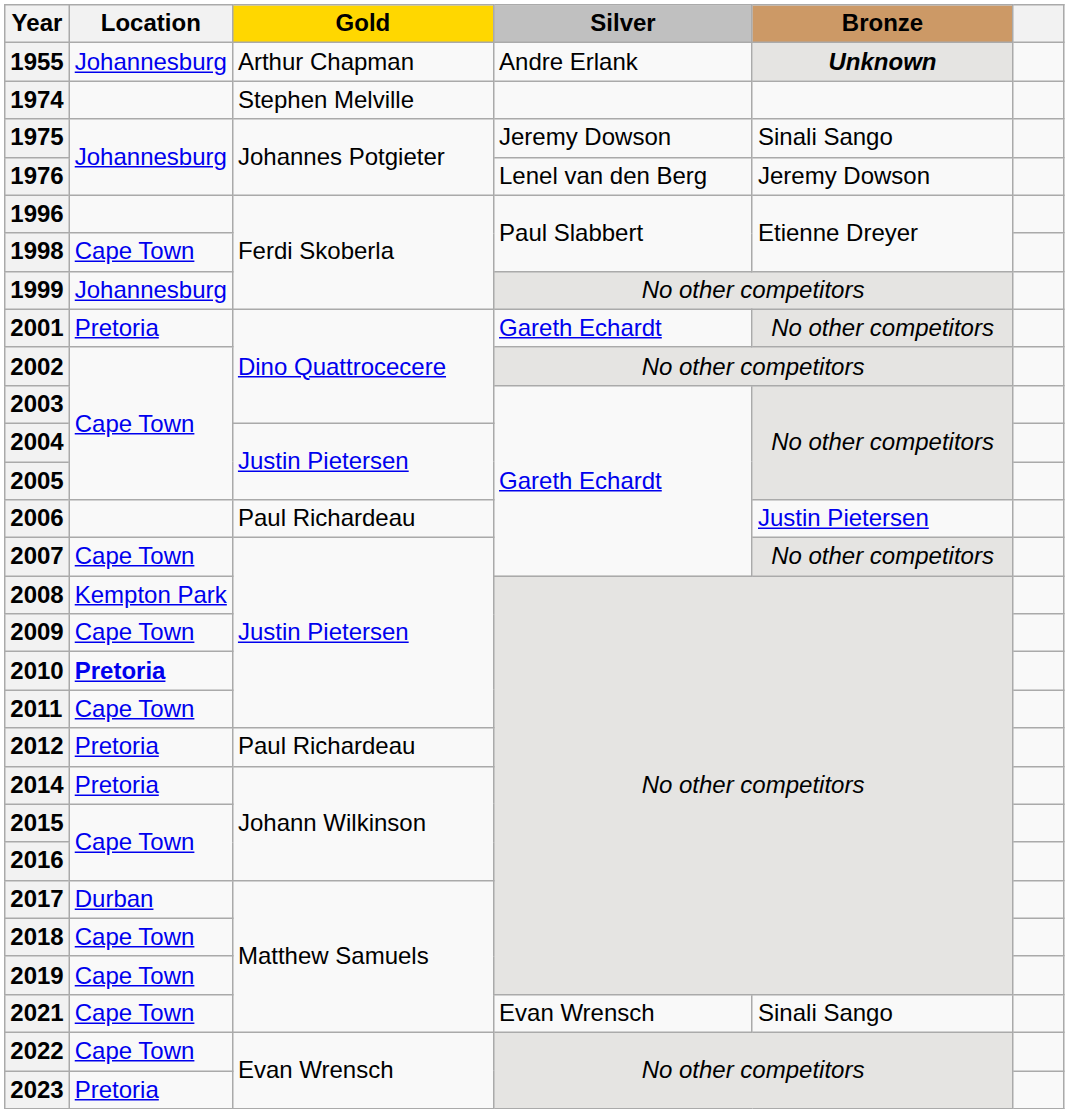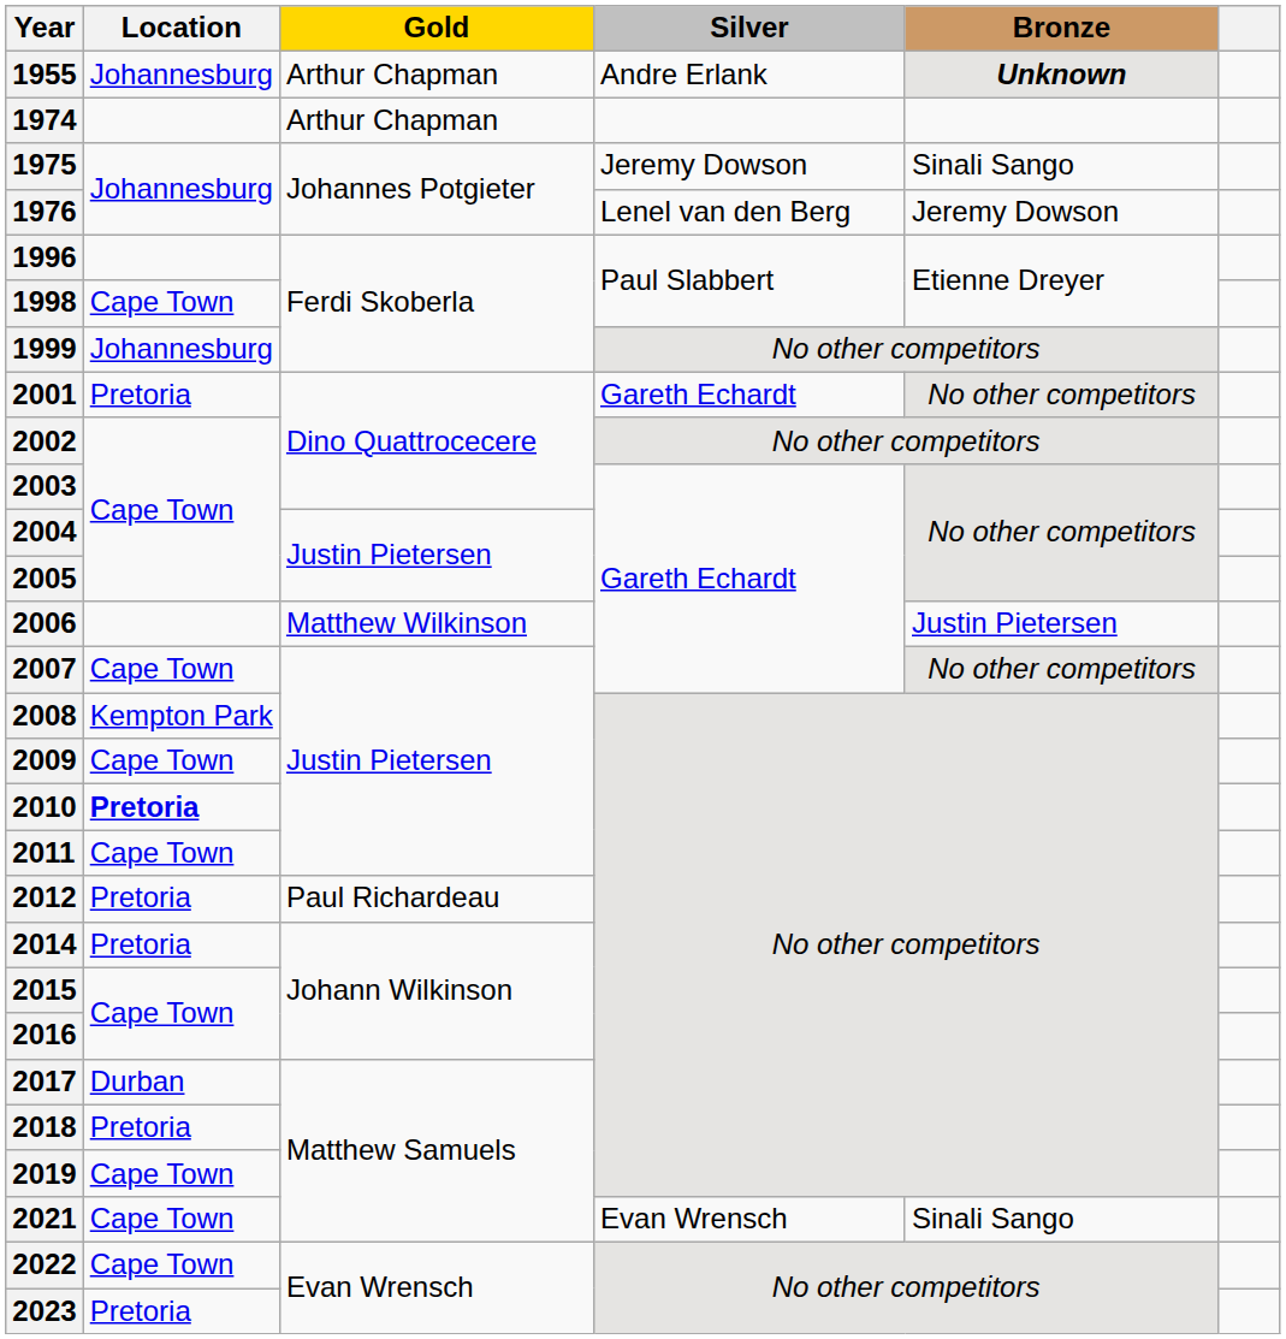 <table class="wikitable unsortable" style="text-align:left; width:80%">
 <tr>
 <th scope="col" style="text-align:center; width:5%">Year</th>
 <th scope="col" style="text-align:center; width:15%">Location</th>
 <td scope="col" style="text-align:center; width:25%; background:gold"><strong>Gold</strong></td>
 <td scope="col" style="text-align:center; width:25%; background:silver"><strong>Silver</strong></td>
 <td scope="col" style="text-align:center; width:25%; background:#c96"><strong>Bronze</strong></td>
 <th scope="col" style="text-align:center; width:5%"></th>
 </tr>
 <tr>
 <th scope="row" style="text-align:left">1955</th>
 <td><a href='#'>Johannesburg</a></td>
 <td>Arthur Chapman</td>
 <td>Andre Erlank</td>
 <td align="center" bgcolor="e5e4e2"><strong><em>Unknown</em></strong></td>
 <td></td>
 </tr>
 <tr>
 <th>1974</th>
 <td></td>
-<td>Stephen Melville</td>
+<td>Arthur Chapman</td>
 <td></td>
 <td></td>
 <td></td>
 </tr>
 <tr>
 <th scope="row" style="text-align:left">1975</th>
 <td rowspan="2"><a href='#'>Johannesburg</a></td>
 <td rowspan="2">Johannes Potgieter</td>
 <td>Jeremy Dowson</td>
 <td>Sinali Sango</td>
 <td></td>
 </tr>
 <tr>
 <th scope="row" style="text-align:left">1976</th>
 <td>Lenel van den Berg</td>
 <td>Jeremy Dowson</td>
 <td></td>
 </tr>
 <tr>
 <th scope="row" style="text-align:left">1996</th>
 <td></td>
 <td rowspan="3">Ferdi Skoberla</td>
 <td rowspan="2">Paul Slabbert</td>
 <td rowspan="2">Etienne Dreyer</td>
 <td></td>
 </tr>
 <tr>
 <th scope="row" style="text-align:left">1998</th>
 <td><a href='#'>Cape Town</a></td>
 <td></td>
 </tr>
 <tr>
 <th scope="row" style="text-align:left">1999</th>
 <td><a href='#'>Johannesburg</a></td>
 <td colspan="2" align="center" bgcolor="e5e4e2"><em>No other competitors</em></td>
 <td></td>
 </tr>
 <tr>
 <th scope="row" style="text-align:left">2001</th>
 <td><a href='#'>Pretoria</a></td>
 <td rowspan="3"><a href='#'>Dino Quattrocecere</a></td>
 <td><a href='#'>Gareth Echardt</a></td>
 <td align="center" bgcolor="e5e4e2"><em>No other competitors</em></td>
 <td></td>
 </tr>
 <tr>
 <th scope="row" style="text-align:left">2002</th>
 <td rowspan="4"><a href='#'>Cape Town</a></td>
 <td colspan="2" align="center" bgcolor="e5e4e2"><em>No other competitors</em></td>
 <td></td>
 </tr>
 <tr>
 <th scope="row" style="text-align:left">2003</th>
 <td rowspan="5"><a href='#'>Gareth Echardt</a></td>
 <td rowspan="3" align="center" bgcolor="e5e4e2"><em>No other competitors</em></td>
 <td></td>
 </tr>
 <tr>
 <th scope="row" style="text-align:left">2004</th>
 <td rowspan="2"><a href='#'>Justin Pietersen</a></td>
 <td></td>
 </tr>
 <tr>
 <th scope="row" style="text-align:left">2005</th>
 <td></td>
 </tr>
 <tr>
 <th scope="row" style="text-align:left">2006</th>
 <td></td>
-<td>Paul Richardeau</td>
+<td><a href='#'>Matthew Wilkinson</a></td>
 <td><a href='#'>Justin Pietersen</a></td>
 <td></td>
 </tr>
 <tr>
 <th scope="row" style="text-align:left">2007</th>
 <td><a href='#'>Cape Town</a></td>
 <td rowspan="5"><a href='#'>Justin Pietersen</a></td>
 <td align="center" bgcolor="e5e4e2"><em>No other competitors</em></td>
 <td></td>
 </tr>
 <tr>
 <th scope="row" style="text-align:left">2008</th>
 <td><a href='#'>Kempton Park</a></td>
 <td colspan="2" rowspan="11" align="center" bgcolor="e5e4e2"><em>No other competitors</em></td>
 <td></td>
 </tr>
 <tr>
 <th scope="row" style="text-align:left">2009</th>
 <td><a href='#'>Cape Town</a></td>
 <td></td>
 </tr>
 <tr>
 <th scope="row" style="text-align:left">2010</th>
 <td><strong><a href='#'>Pretoria</a></strong></td>
 <td></td>
 </tr>
 <tr>
 <th scope="row" style="text-align:left">2011</th>
 <td><a href='#'>Cape Town</a></td>
 <td></td>
 </tr>
 <tr>
 <th scope="row" style="text-align:left">2012</th>
 <td><a href='#'>Pretoria</a></td>
 <td>Paul Richardeau</td>
 <td></td>
 </tr>
 <tr>
 <th scope="row" style="text-align:left">2014</th>
 <td><a href='#'>Pretoria</a></td>
 <td rowspan="3">Johann Wilkinson</td>
 <td></td>
 </tr>
 <tr>
 <th scope="row" style="text-align:left">2015</th>
 <td rowspan="2"><a href='#'>Cape Town</a></td>
 <td></td>
 </tr>
 <tr>
 <th scope="row" style="text-align:left">2016</th>
 <td></td>
 </tr>
 <tr>
 <th scope="row" style="text-align:left">2017</th>
 <td><a href='#'>Durban</a></td>
 <td rowspan="4">Matthew Samuels</td>
 <td></td>
 </tr>
 <tr>
 <th scope="row" style="text-align:left">2018</th>
-<td><a href='#'>Cape Town</a></td>
+<td><a href='#'>Pretoria</a></td>
 <td></td>
 </tr>
 <tr>
 <th scope="row" style="text-align:left">2019</th>
 <td><a href='#'>Cape Town</a></td>
 <td></td>
 </tr>
 <tr>
 <th scope="row" style="text-align:left">2021</th>
 <td><a href='#'>Cape Town</a></td>
 <td>Evan Wrensch</td>
 <td>Sinali Sango</td>
 <td></td>
 </tr>
 <tr>
 <th scope="row" style="text-align:left">2022</th>
 <td><a href='#'>Cape Town</a></td>
 <td rowspan="2">Evan Wrensch</td>
 <td colspan="2" rowspan="2" align="center" bgcolor="e5e4e2"><em>No other competitors</em></td>
 <td></td>
 </tr>
 <tr>
 <th scope="row" style="text-align:left">2023</th>
 <td><a href='#'>Pretoria</a></td>
 <td></td>
 </tr>
 </table>
